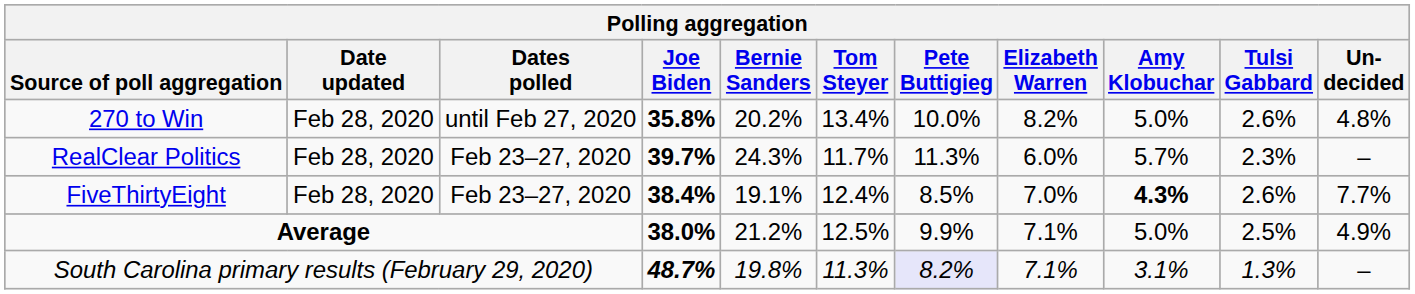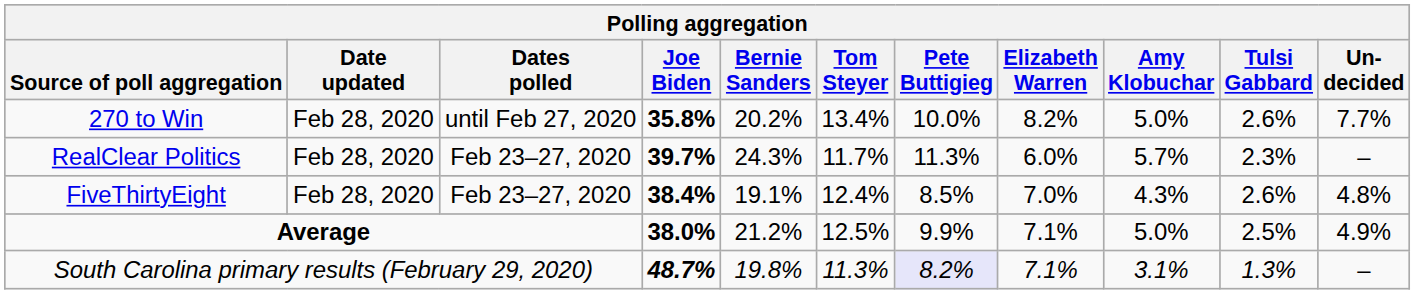 <table class="wikitable" style="font-size:90%;text-align:center;">
 <tr valign=bottom style="font-size:90%;">
 <th colspan=11>Polling aggregation</th>
 </tr>
 <tr valign=bottom style="font-size:90%;">
 <th>Source of poll aggregation</th>
 <th>Date<br>updated</th>
 <th>Dates<br>polled</th>
 <th><a href='#'>Joe<br>Biden</a></th>
 <th><a href='#'>Bernie<br>Sanders</a></th>
 <th><a href='#'>Tom<br>Steyer</a></th>
 <th><a href='#'>Pete<br>Buttigieg</a></th>
 <th><a href='#'>Elizabeth<br>Warren</a></th>
 <th><a href='#'>Amy<br>Klobuchar</a></th>
 <th><a href='#'>Tulsi<br>Gabbard</a></th>
 <th>Un-<br>decided</th>
 </tr>
 <tr>
 <td><a href='#'>270 to Win</a></td>
 <td>Feb 28, 2020</td>
 <td>until Feb 27, 2020</td>
 <td><strong>35.8%</strong></td>
 <td>20.2%</td>
 <td>13.4%</td>
 <td>10.0%</td>
 <td>8.2%</td>
 <td>5.0%</td>
 <td>2.6%</td>
-<td>4.8%</td>
+<td>7.7%</td>
 </tr>
 <tr>
 <td><a href='#'>RealClear Politics</a></td>
 <td>Feb 28, 2020</td>
 <td>Feb 23–27, 2020</td>
 <td><strong>39.7%</strong></td>
 <td>24.3%</td>
 <td>11.7%</td>
 <td>11.3%</td>
 <td>6.0%</td>
 <td>5.7%</td>
 <td>2.3%</td>
 <td>–</td>
 </tr>
 <tr>
 <td><a href='#'>FiveThirtyEight</a></td>
 <td>Feb 28, 2020</td>
 <td>Feb 23–27, 2020</td>
 <td><strong>38.4%</strong></td>
 <td>19.1%</td>
 <td>12.4%</td>
 <td>8.5%</td>
 <td>7.0%</td>
-<td><strong>4.3%</strong></td>
+<td>4.3%</td>
 <td>2.6%</td>
-<td>7.7%</td>
+<td>4.8%</td>
 </tr>
 <tr>
 <td colspan="3"><strong>Average</strong></td>
 <td><strong>38.0%</strong></td>
 <td>21.2%</td>
 <td>12.5%</td>
 <td>9.9%</td>
 <td>7.1%</td>
 <td>5.0%</td>
 <td>2.5%</td>
 <td>4.9%</td>
 </tr>
 <tr>
 <td colspan=3><em>South Carolina primary results (February 29, 2020)</em></td>
 <td><strong><em>48.7%</em></strong></td>
 <td><em>19.8%</em></td>
 <td><em>11.3%</em></td>
 <td style="background: lavender;"><em>8.2%</em></td>
 <td><em>7.1%</em></td>
 <td><em>3.1%</em></td>
 <td><em>1.3%</em></td>
 <td>–</td>
 </tr>
 </table>
